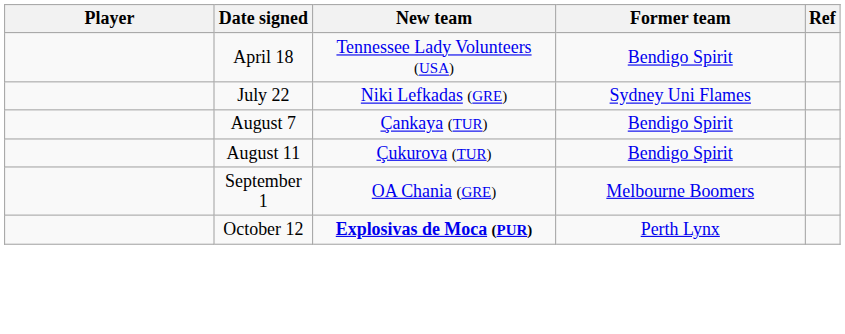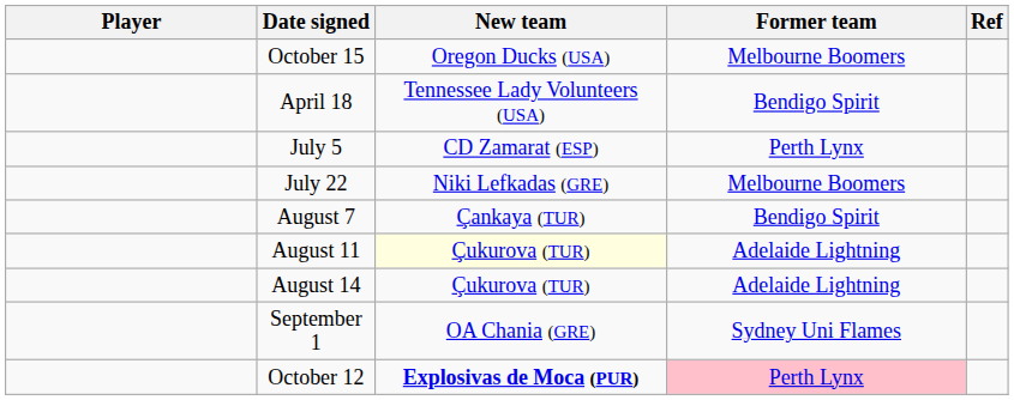 <table class="wikitable sortable" style="text-align:center">
 <tr>
 <th style="width:180px">Player</th>
 <th style="width:80px">Date signed</th>
 <th style="width:210px">New team</th>
 <th style="width:215px">Former team</th>
 <th class="unsortable">Ref</th>
 </tr>
 <tr>
 <td align="left"> </td>
+<td align="center">October 15</td>
+<td align="center"><a href='#'>Oregon Ducks</a> <small>(<a href='#'>USA</a>)</small></td>
+<td align="center"><a href='#'>Melbourne Boomers</a></td>
+<td align="center"></td>
+</tr>
+<tr>
+<td align="left"> </td>
 <td align="center">April 18</td>
 <td align="center"><a href='#'>Tennessee Lady Volunteers</a> <small>(<a href='#'>USA</a>)</small></td>
 <td align="center"><a href='#'>Bendigo Spirit</a></td>
 <td align="center"></td>
 </tr>
 <tr>
 <td align="left"> </td>
+<td align="center">July 5</td>
+<td align="center"><a href='#'>CD Zamarat</a> <small>(<a href='#'>ESP</a>)</small></td>
+<td align="center"><a href='#'>Perth Lynx</a></td>
+<td align="center"></td>
+</tr>
+<tr>
+<td align="left"> </td>
 <td align="center">July 22</td>
 <td align="center"><a href='#'>Niki Lefkadas</a> <small>(<a href='#'>GRE</a>)</small></td>
-<td align="center"><a href='#'>Sydney Uni Flames</a></td>
+<td align="center"><a href='#'>Melbourne Boomers</a></td>
 <td align="center"></td>
 </tr>
 <tr>
 <td align="left"> </td>
 <td align="center">August 7</td>
 <td align="center"><a href='#'>Çankaya</a> <small>(<a href='#'>TUR</a>)</small></td>
 <td align="center"><a href='#'>Bendigo Spirit</a></td>
 <td align="center"></td>
 </tr>
 <tr>
 <td align="left"> </td>
 <td align="center">August 11</td>
+<td align="center" style="background: lightyellow;"><a href='#'>Çukurova</a> <small>(<a href='#'>TUR</a>)</small></td>
+<td align="center"><a href='#'>Adelaide Lightning</a></td>
+<td align="center"></td>
+</tr>
+<tr>
+<td align="left"> </td>
+<td align="center">August 14</td>
 <td align="center"><a href='#'>Çukurova</a> <small>(<a href='#'>TUR</a>)</small></td>
-<td align="center"><a href='#'>Bendigo Spirit</a></td>
+<td align="center"><a href='#'>Adelaide Lightning</a></td>
 <td align="center"></td>
 </tr>
 <tr>
 <td align="left"> </td>
 <td align="center">September 1</td>
 <td align="center"><a href='#'>OA Chania</a> <small>(<a href='#'>GRE</a>)</small></td>
-<td align="center"><a href='#'>Melbourne Boomers</a></td>
+<td align="center"><a href='#'>Sydney Uni Flames</a></td>
 <td align="center"></td>
 </tr>
 <tr>
 <td align="left"> </td>
 <td align="center">October 12</td>
 <td align="center"><strong><a href='#'>Explosivas de Moca</a> <small>(<a href='#'>PUR</a>)</small></strong></td>
-<td align="center"><a href='#'>Perth Lynx</a></td>
+<td align="center" style="background: pink;"><a href='#'>Perth Lynx</a></td>
 <td align="center"></td>
 </tr>
 </table>
